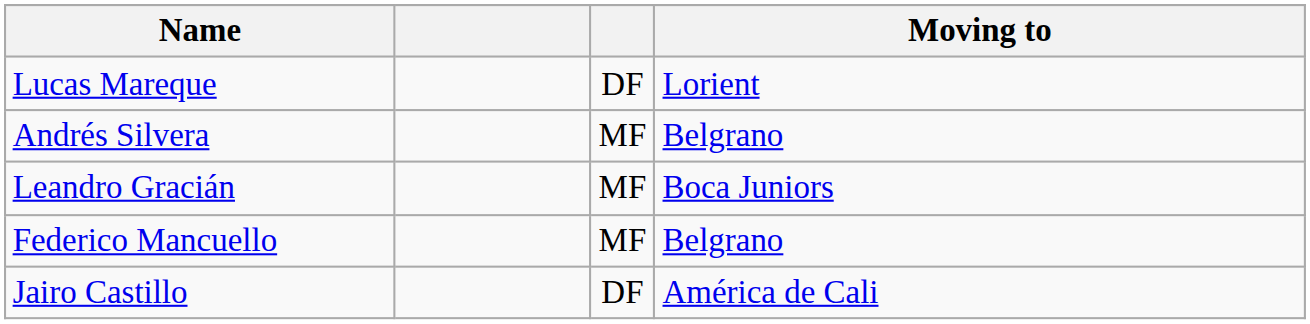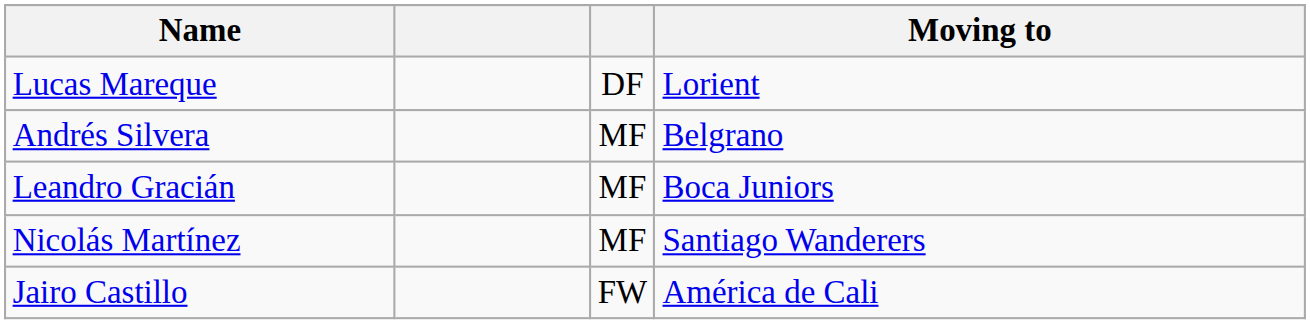 <table class="wikitable" style="text-align: center; width:50%">
 <tr>
 </tr>
 <tr>
 <th width=30% align="center">Name</th>
 <th width=15% align="center"></th>
 <th width=5% align="center"></th>
 <th width=50% align="center">Moving to</th>
 </tr>
 <tr>
 <td align=left><a href='#'>Lucas Mareque</a></td>
 <td></td>
 <td>DF</td>
 <td align=left> <a href='#'>Lorient</a></td>
 </tr>
 <tr>
 <td align=left><a href='#'>Andrés Silvera</a></td>
 <td></td>
 <td>MF</td>
 <td align=left> <a href='#'>Belgrano</a></td>
 </tr>
 <tr>
 <td align=left><a href='#'>Leandro Gracián</a></td>
 <td></td>
 <td>MF</td>
 <td align=left> <a href='#'>Boca Juniors</a></td>
 </tr>
 <tr>
-<td align=left><a href='#'>Federico Mancuello</a></td>
+<td align=left><a href='#'>Nicolás Martínez</a></td>
 <td></td>
 <td>MF</td>
-<td align=left> <a href='#'>Belgrano</a></td>
+<td align=left> <a href='#'>Santiago Wanderers</a></td>
 </tr>
 <tr>
 <td align=left><a href='#'>Jairo Castillo</a></td>
 <td></td>
-<td>DF</td>
+<td>FW</td>
 <td align=left> <a href='#'>América de Cali</a></td>
 </tr>
 </table>
